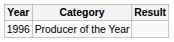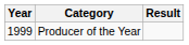 <table class="wikitable">
 <tr>
 <th>Year</th>
 <th>Category</th>
 <th>Result</th>
 </tr>
 <tr>
-<td rowspan="1">1996</td>
+<td rowspan="1">1999</td>
 <td>Producer of the Year</td>
 <td></td>
 </tr>
 </table>
